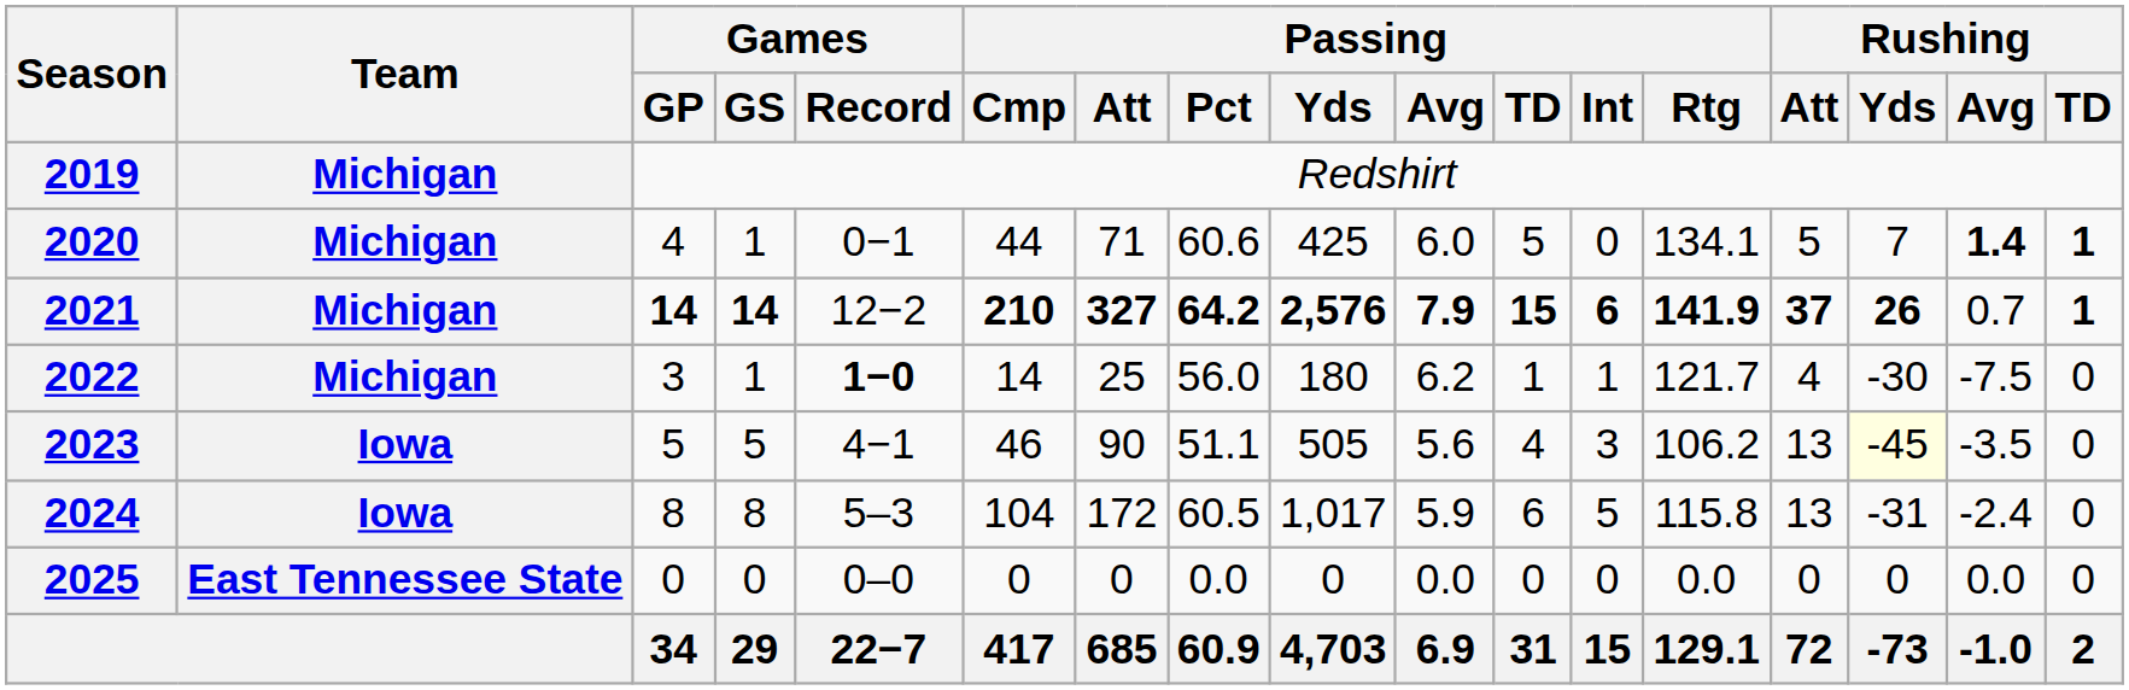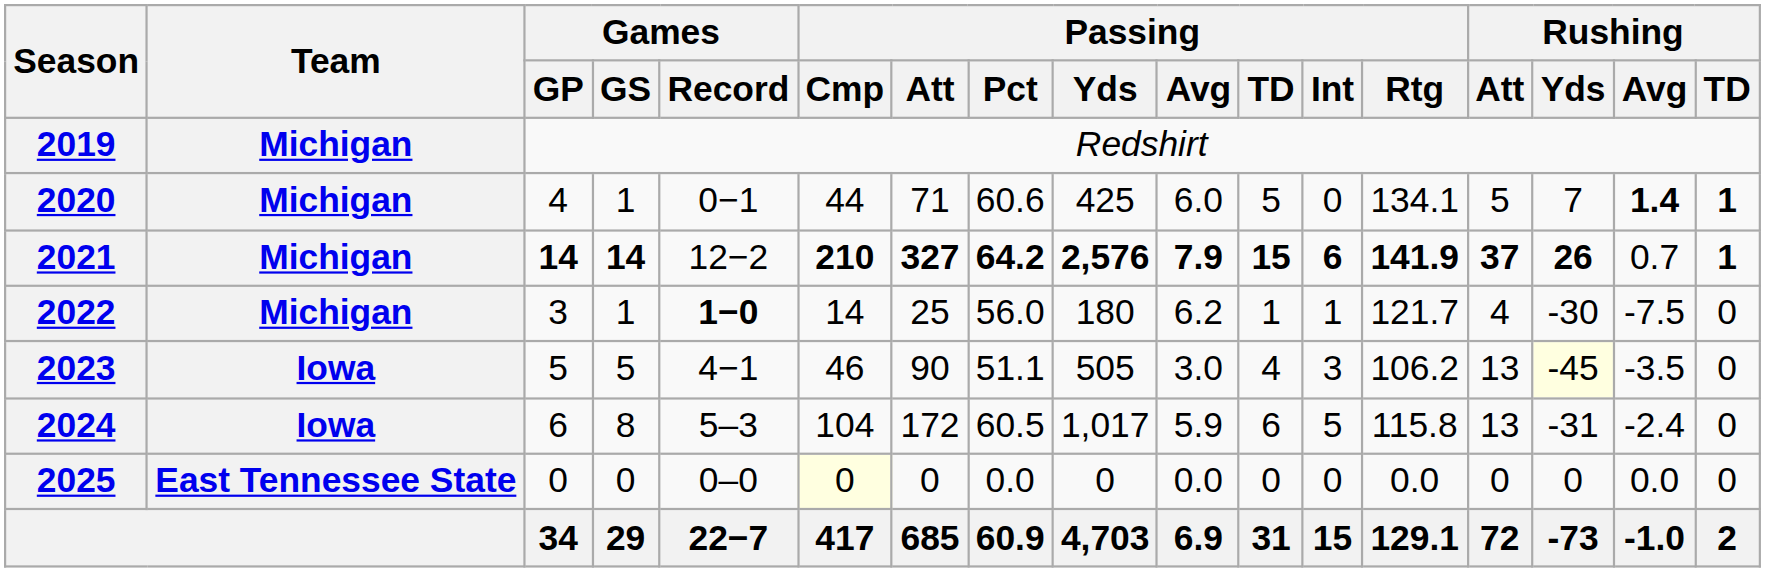 <table class="wikitable" style="text-align:center;">
 <tr>
 <th rowspan="2">Season</th>
 <th rowspan="2">Team</th>
 <th colspan="3">Games</th>
 <th colspan="8">Passing</th>
 <th colspan="5">Rushing</th>
 </tr>
 <tr>
 <th>GP</th>
 <th>GS</th>
 <th>Record</th>
 <th>Cmp</th>
 <th>Att</th>
 <th>Pct</th>
 <th>Yds</th>
 <th>Avg</th>
 <th>TD</th>
 <th>Int</th>
 <th>Rtg</th>
 <th>Att</th>
 <th>Yds</th>
 <th>Avg</th>
 <th>TD</th>
 </tr>
 <tr>
 <th><a href='#'>2019</a></th>
 <th><a href='#'>Michigan</a></th>
 <td colspan="15"><em>Redshirt </em></td>
 </tr>
 <tr>
 <th><a href='#'>2020</a></th>
 <th><a href='#'>Michigan</a></th>
 <td>4</td>
 <td>1</td>
 <td>0−1</td>
 <td>44</td>
 <td>71</td>
 <td>60.6</td>
 <td>425</td>
 <td>6.0</td>
 <td>5</td>
 <td>0</td>
 <td>134.1</td>
 <td>5</td>
 <td>7</td>
 <td><strong>1.4</strong></td>
 <td><strong>1</strong></td>
 </tr>
 <tr>
 <th><a href='#'>2021</a></th>
 <th><a href='#'>Michigan</a></th>
 <td><strong>14</strong></td>
 <td><strong>14</strong></td>
 <td>12−2</td>
 <td><strong>210</strong></td>
 <td><strong>327</strong></td>
 <td><strong>64.2</strong></td>
 <td><strong>2,576</strong></td>
 <td><strong>7.9</strong></td>
 <td><strong>15</strong></td>
 <td><strong>6</strong></td>
 <td><strong>141.9</strong></td>
 <td><strong>37</strong></td>
 <td><strong>26</strong></td>
 <td>0.7</td>
 <td><strong>1</strong></td>
 </tr>
 <tr>
 <th><a href='#'>2022</a></th>
 <th><a href='#'>Michigan</a></th>
 <td>3</td>
 <td>1</td>
 <td><strong>1−0</strong></td>
 <td>14</td>
 <td>25</td>
 <td>56.0</td>
 <td>180</td>
 <td>6.2</td>
 <td>1</td>
 <td>1</td>
 <td>121.7</td>
 <td>4</td>
 <td>-30</td>
 <td>-7.5</td>
 <td>0</td>
 </tr>
 <tr>
 <th><a href='#'>2023</a></th>
 <th><a href='#'>Iowa</a></th>
 <td>5</td>
 <td>5</td>
 <td>4−1</td>
 <td>46</td>
 <td>90</td>
 <td>51.1</td>
 <td>505</td>
-<td>5.6</td>
+<td>3.0</td>
 <td>4</td>
 <td>3</td>
 <td>106.2</td>
 <td>13</td>
 <td style="background: lightyellow;">-45</td>
 <td>-3.5</td>
 <td>0</td>
 </tr>
 <tr>
 <th><a href='#'>2024</a></th>
 <th><a href='#'>Iowa</a></th>
-<td>8</td>
+<td>6</td>
 <td>8</td>
 <td>5–3</td>
 <td>104</td>
 <td>172</td>
 <td>60.5</td>
 <td>1,017</td>
 <td>5.9</td>
 <td>6</td>
 <td>5</td>
 <td>115.8</td>
 <td>13</td>
 <td>-31</td>
 <td>-2.4</td>
 <td>0</td>
 </tr>
 <tr>
 <th><a href='#'>2025</a></th>
 <th><a href='#'>East Tennessee State</a></th>
 <td>0</td>
 <td>0</td>
 <td>0–0</td>
-<td>0</td>
+<td style="background: lightyellow;">0</td>
 <td>0</td>
 <td>0.0</td>
 <td>0</td>
 <td>0.0</td>
 <td>0</td>
 <td>0</td>
 <td>0.0</td>
 <td>0</td>
 <td>0</td>
 <td>0.0</td>
 <td>0</td>
 </tr>
 <tr>
 <th colspan="2"></th>
 <th>34</th>
 <th>29</th>
 <th>22−7</th>
 <th>417</th>
 <th>685</th>
 <th>60.9</th>
 <th>4,703</th>
 <th>6.9</th>
 <th>31</th>
 <th>15</th>
 <th>129.1</th>
 <th>72</th>
 <th>-73</th>
 <th>-1.0</th>
 <th>2</th>
 </tr>
 </table>
